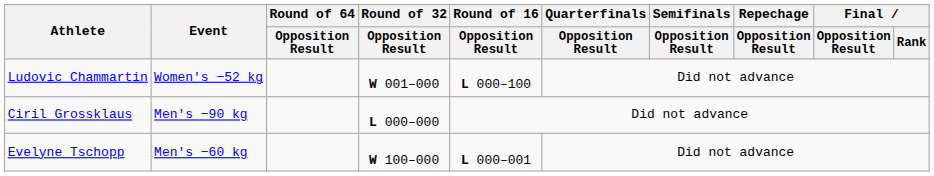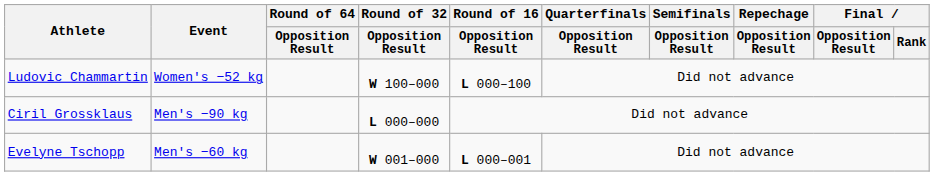 <table class="wikitable" style="font-size:90%">
 <tr>
 <th rowspan="2">Athlete</th>
 <th rowspan="2">Event</th>
 <th>Round of 64</th>
 <th>Round of 32</th>
 <th>Round of 16</th>
 <th>Quarterfinals</th>
 <th>Semifinals</th>
 <th>Repechage</th>
 <th colspan=2>Final / </th>
 </tr>
 <tr style="font-size:95%">
 <th>Opposition<br>Result</th>
 <th>Opposition<br>Result</th>
 <th>Opposition<br>Result</th>
 <th>Opposition<br>Result</th>
 <th>Opposition<br>Result</th>
 <th>Opposition<br>Result</th>
 <th>Opposition<br>Result</th>
 <th>Rank</th>
 </tr>
 <tr align=center>
 <td align=left><a href='#'>Ludovic Chammartin</a></td>
 <td align=left><a href='#'>Women's −52 kg</a></td>
 <td></td>
-<td><br><strong>W</strong> 001–000</td>
+<td><br><strong>W</strong> 100–000</td>
 <td><br><strong>L</strong> 000–100</td>
 <td colspan=5>Did not advance</td>
 </tr>
 <tr align=center>
 <td align=left><a href='#'>Ciril Grossklaus</a></td>
 <td align=left><a href='#'>Men's −90 kg</a></td>
 <td></td>
 <td><br><strong>L</strong> 000–000 </td>
 <td colspan=6>Did not advance</td>
 </tr>
 <tr align=center>
 <td align=left><a href='#'>Evelyne Tschopp</a></td>
 <td align=left><a href='#'>Men's −60 kg</a></td>
 <td></td>
-<td><br><strong>W</strong> 100–000</td>
+<td><br><strong>W</strong> 001–000</td>
 <td><br><strong>L</strong> 000–001</td>
 <td colspan=5>Did not advance</td>
 </tr>
 </table>
